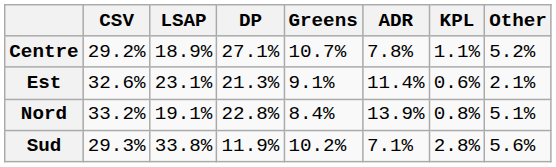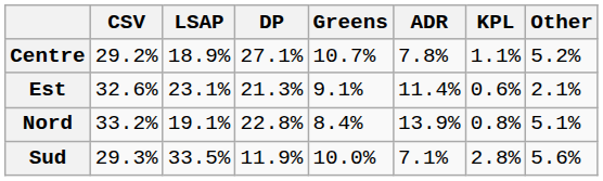 <table class="wikitable sortable">
 <tr>
 <th></th>
 <th>CSV</th>
 <th>LSAP</th>
 <th>DP</th>
 <th>Greens</th>
 <th>ADR</th>
 <th>KPL</th>
 <th>Other</th>
 </tr>
 <tr>
 <th>Centre</th>
 <td>29.2%</td>
 <td>18.9%</td>
 <td>27.1%</td>
 <td>10.7%</td>
 <td>7.8%</td>
 <td>1.1%</td>
 <td>5.2%</td>
 </tr>
 <tr>
 <th>Est</th>
 <td>32.6%</td>
 <td>23.1%</td>
 <td>21.3%</td>
 <td>9.1%</td>
 <td>11.4%</td>
 <td>0.6%</td>
 <td>2.1%</td>
 </tr>
 <tr>
 <th>Nord</th>
 <td>33.2%</td>
 <td>19.1%</td>
 <td>22.8%</td>
 <td>8.4%</td>
 <td>13.9%</td>
 <td>0.8%</td>
 <td>5.1%</td>
 </tr>
 <tr>
 <th>Sud</th>
 <td>29.3%</td>
-<td>33.8%</td>
+<td>33.5%</td>
 <td>11.9%</td>
-<td>10.2%</td>
+<td>10.0%</td>
 <td>7.1%</td>
 <td>2.8%</td>
 <td>5.6%</td>
 </tr>
 </table>
